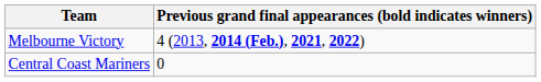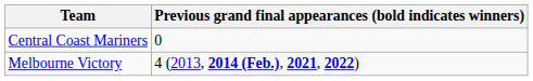 <table class="wikitable">
 <tr>
 <th>Team</th>
 <th>Previous grand final appearances (bold indicates winners)</th>
 </tr>
 <tr>
+<td><a href='#'>Central Coast Mariners</a></td>
+<td>0</td>
+</tr>
+<tr>
 <td><a href='#'>Melbourne Victory</a></td>
 <td>4 (<a href='#'>2013</a>, <a href='#'><strong>2014 (Feb.)</strong></a>, <a href='#'><strong>2021</strong></a>, <a href='#'><strong>2022</strong></a>)</td>
 </tr>
-<tr>
-<td><a href='#'>Central Coast Mariners</a></td>
-<td>0</td>
-</tr>
 </table>
